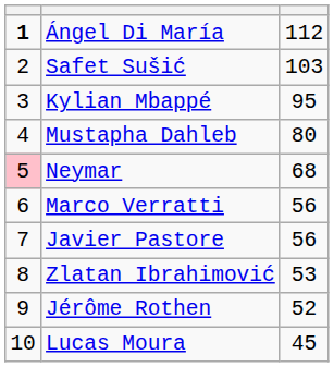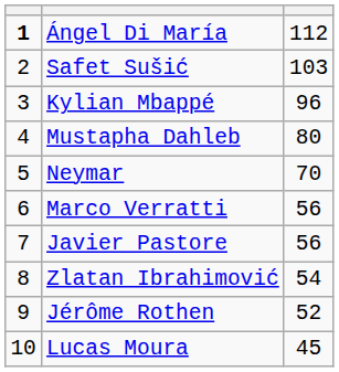 <table class="wikitable plainrowheaders sortable" style="text-align:center">
 <tr>
 <th></th>
 <th></th>
 <th></th>
 </tr>
 <tr>
 <td><strong>1</strong></td>
 <td align="left"> <a href='#'>Ángel Di María</a></td>
 <td>112</td>
 </tr>
 <tr>
 <td>2</td>
 <td align="left"> <a href='#'>Safet Sušić</a></td>
 <td>103</td>
 </tr>
 <tr>
 <td>3</td>
 <td align="left"> <a href='#'>Kylian Mbappé</a></td>
-<td>95</td>
+<td>96</td>
 </tr>
 <tr>
 <td>4</td>
 <td align="left"> <a href='#'>Mustapha Dahleb</a></td>
 <td>80</td>
 </tr>
 <tr>
-<td style="background: pink;">5</td>
+<td>5</td>
 <td align="left"> <a href='#'>Neymar</a></td>
-<td>68</td>
+<td>70</td>
 </tr>
 <tr>
 <td>6</td>
 <td align="left"> <a href='#'>Marco Verratti</a></td>
 <td>56</td>
 </tr>
 <tr>
 <td>7</td>
 <td align="left"> <a href='#'>Javier Pastore</a></td>
 <td>56</td>
 </tr>
 <tr>
 <td>8</td>
 <td align="left"> <a href='#'>Zlatan Ibrahimović</a></td>
-<td>53</td>
+<td>54</td>
 </tr>
 <tr>
 <td>9</td>
 <td align="left"> <a href='#'>Jérôme Rothen</a></td>
 <td>52</td>
 </tr>
 <tr>
 <td>10</td>
 <td align="left"> <a href='#'>Lucas Moura</a></td>
 <td>45</td>
 </tr>
 </table>
